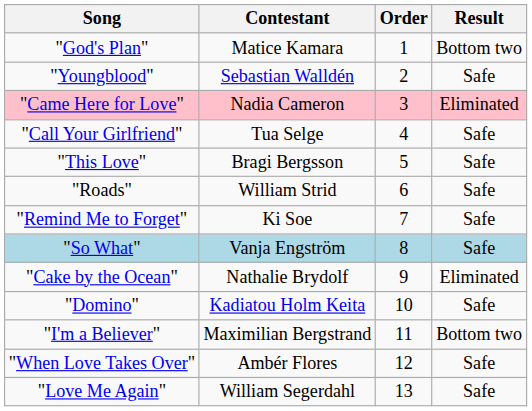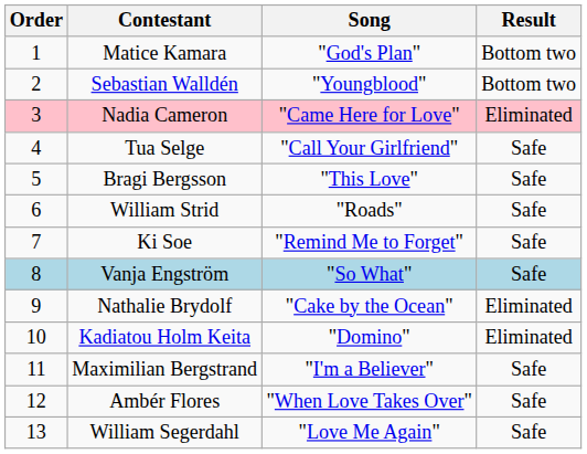 <table class="wikitable plainrowheaders" style="text-align:center;">
 <tr>
+<th scope="col">Order</th>
+<th scope="col">Contestant</th>
 <th scope="col">Song</th>
-<th scope="col">Contestant</th>
-<th scope="col">Order</th>
 <th scope="col">Result</th>
 </tr>
 <tr>
+<td>1</td>
+<td scope="row">Matice Kamara</td>
 <td>"<a href='#'>God's Plan</a>"</td>
-<td scope="row">Matice Kamara</td>
-<td>1</td>
 <td>Bottom two</td>
 </tr>
 <tr>
+<td>2</td>
+<td scope="row"><a href='#'>Sebastian Walldén</a></td>
 <td>"<a href='#'>Youngblood</a>"</td>
-<td scope="row"><a href='#'>Sebastian Walldén</a></td>
-<td>2</td>
-<td>Safe</td>
+<td>Bottom two</td>
 </tr>
 <tr style="background:pink;">
+<td>3</td>
+<td scope="row">Nadia Cameron</td>
 <td>"<a href='#'>Came Here for Love</a>"</td>
-<td scope="row">Nadia Cameron</td>
-<td>3</td>
 <td>Eliminated</td>
 </tr>
 <tr>
+<td>4</td>
+<td scope="row">Tua Selge</td>
 <td>"<a href='#'>Call Your Girlfriend</a>"</td>
-<td scope="row">Tua Selge</td>
-<td>4</td>
 <td>Safe</td>
 </tr>
 <tr>
+<td>5</td>
+<td scope="row">Bragi Bergsson</td>
 <td>"<a href='#'>This Love</a>"</td>
-<td scope="row">Bragi Bergsson</td>
-<td>5</td>
 <td>Safe</td>
 </tr>
 <tr>
+<td>6</td>
+<td scope="row">William Strid</td>
 <td>"Roads"</td>
-<td scope="row">William Strid</td>
-<td>6</td>
 <td>Safe</td>
 </tr>
 <tr>
+<td>7</td>
+<td scope="row">Ki Soe</td>
 <td>"<a href='#'>Remind Me to Forget</a>"</td>
-<td scope="row">Ki Soe</td>
-<td>7</td>
 <td>Safe</td>
 </tr>
 <tr style="background:lightblue;">
+<td>8</td>
+<td scope="row">Vanja Engström</td>
 <td>"<a href='#'>So What</a>"</td>
-<td scope="row">Vanja Engström</td>
-<td>8</td>
 <td>Safe</td>
 </tr>
 <tr>
+<td>9</td>
+<td scope="row">Nathalie Brydolf</td>
 <td>"<a href='#'>Cake by the Ocean</a>"</td>
-<td scope="row">Nathalie Brydolf</td>
-<td>9</td>
 <td>Eliminated</td>
 </tr>
 <tr>
+<td>10</td>
+<td scope="row"><a href='#'>Kadiatou Holm Keita</a></td>
 <td>"<a href='#'>Domino</a>"</td>
-<td scope="row"><a href='#'>Kadiatou Holm Keita</a></td>
-<td>10</td>
+<td>Eliminated</td>
+</tr>
+<tr>
+<td>11</td>
+<td scope="row">Maximilian Bergstrand</td>
+<td>"<a href='#'>I'm a Believer</a>"</td>
 <td>Safe</td>
 </tr>
 <tr>
-<td>"<a href='#'>I'm a Believer</a>"</td>
-<td scope="row">Maximilian Bergstrand</td>
-<td>11</td>
-<td>Bottom two</td>
-</tr>
-<tr>
+<td>12</td>
+<td scope="row">Ambér Flores</td>
 <td>"<a href='#'>When Love Takes Over</a>"</td>
-<td scope="row">Ambér Flores</td>
-<td>12</td>
 <td>Safe</td>
 </tr>
 <tr>
+<td>13</td>
+<td scope="row">William Segerdahl</td>
 <td>"<a href='#'>Love Me Again</a>"</td>
-<td scope="row">William Segerdahl</td>
-<td>13</td>
 <td>Safe</td>
 </tr>
 </table>
